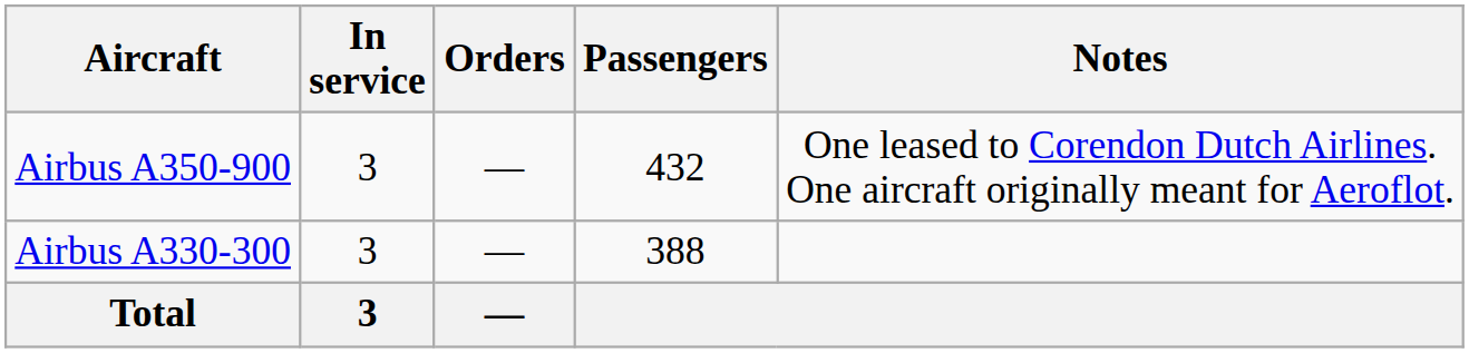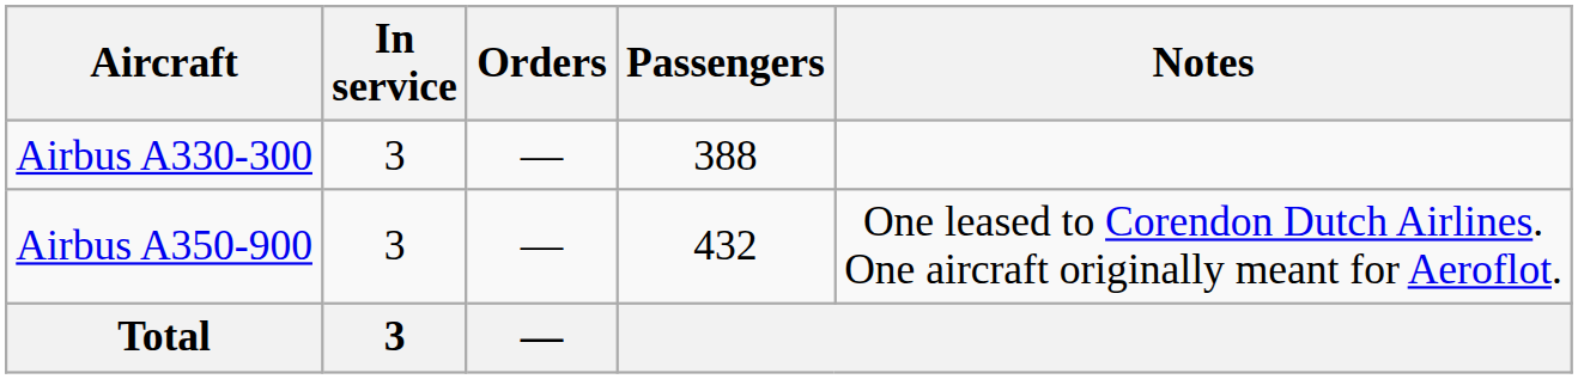 <table class="wikitable" style="; text-align:center">
 <tr>
 <th>Aircraft</th>
 <th>In <br> service</th>
 <th>Orders</th>
 <th>Passengers</th>
 <th>Notes</th>
 </tr>
 <tr>
+<td><a href='#'>Airbus A330-300</a></td>
+<td>3</td>
+<td>—</td>
+<td>388</td>
+<td></td>
+</tr>
+<tr>
 <td><a href='#'>Airbus A350-900</a></td>
 <td>3</td>
 <td>—</td>
 <td>432</td>
 <td>One leased to <a href='#'>Corendon Dutch Airlines</a>.<br>One aircraft originally meant for <a href='#'>Aeroflot</a>.</td>
-</tr>
-<tr>
-<td><a href='#'>Airbus A330-300</a></td>
-<td>3</td>
-<td>—</td>
-<td>388</td>
-<td></td>
 </tr>
 <tr>
 <th>Total</th>
 <th>3</th>
 <th>—</th>
 <th colspan="2"></th>
 </tr>
 </table>
